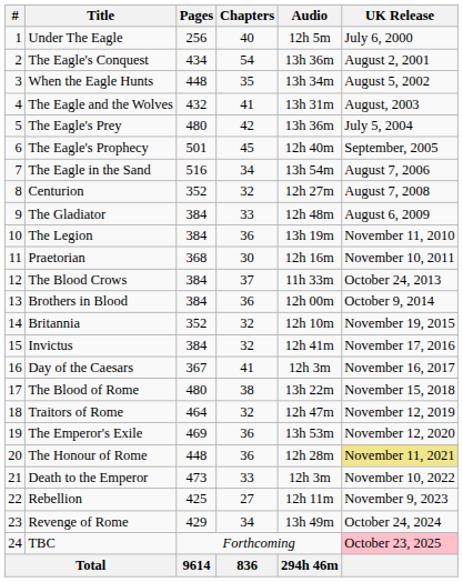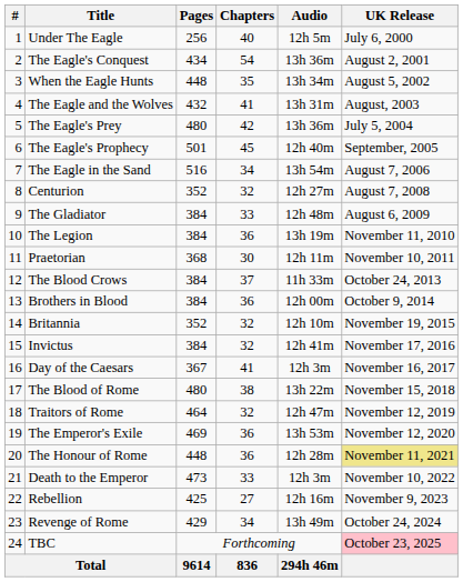 <table class="wikitable floatright" cellpadding="0">
 <tr>
 <th>#</th>
 <th>Title</th>
 <th>Pages</th>
 <th>Chapters</th>
 <th>Audio</th>
 <th>UK Release</th>
 </tr>
 <tr>
 <td align="right">1</td>
 <td>Under The Eagle</td>
 <td style="text-align:center;">256</td>
 <td style="text-align:center;">40</td>
 <td style="text-align:center;">12h 5m</td>
 <td>July 6, 2000</td>
 </tr>
 <tr>
 <td align="right">2</td>
 <td>The Eagle's Conquest</td>
 <td style="text-align:center;">434</td>
 <td style="text-align:center;">54</td>
 <td style="text-align:center;">13h 36m</td>
 <td>August 2, 2001</td>
 </tr>
 <tr>
 <td align="right">3</td>
 <td>When the Eagle Hunts</td>
 <td style="text-align:center;">448</td>
 <td style="text-align:center;">35</td>
 <td style="text-align:center;">13h 34m</td>
 <td>August 5, 2002</td>
 </tr>
 <tr>
 <td align="right">4</td>
 <td>The Eagle and the Wolves</td>
 <td style="text-align:center;">432</td>
 <td style="text-align:center;">41</td>
 <td style="text-align:center;">13h 31m</td>
 <td>August, 2003</td>
 </tr>
 <tr>
 <td align="right">5</td>
 <td>The Eagle's Prey</td>
 <td style="text-align:center;">480</td>
 <td style="text-align:center;">42</td>
 <td style="text-align:center;">13h 36m</td>
 <td>July 5, 2004</td>
 </tr>
 <tr>
 <td align="right">6</td>
 <td>The Eagle's Prophecy</td>
 <td style="text-align:center;">501</td>
 <td style="text-align:center;">45</td>
 <td style="text-align:center;">12h 40m</td>
 <td>September, 2005</td>
 </tr>
 <tr>
 <td align="right">7</td>
 <td>The Eagle in the Sand</td>
 <td style="text-align:center;">516</td>
 <td style="text-align:center;">34</td>
 <td style="text-align:center;">13h 54m</td>
 <td>August 7, 2006</td>
 </tr>
 <tr>
 <td align="right">8</td>
 <td>Centurion</td>
 <td style="text-align:center;">352</td>
 <td style="text-align:center;">32</td>
 <td style="text-align:center;">12h 27m</td>
 <td>August 7, 2008</td>
 </tr>
 <tr>
 <td align="right">9</td>
 <td>The Gladiator</td>
 <td style="text-align:center;">384</td>
 <td style="text-align:center;">33</td>
 <td style="text-align:center;">12h 48m</td>
 <td>August 6, 2009</td>
 </tr>
 <tr>
 <td align="right">10</td>
 <td>The Legion</td>
 <td style="text-align:center;">384</td>
 <td style="text-align:center;">36</td>
 <td style="text-align:center;">13h 19m</td>
 <td>November 11, 2010</td>
 </tr>
 <tr>
 <td align="right">11</td>
 <td>Praetorian</td>
 <td style="text-align:center;">368</td>
 <td style="text-align:center;">30</td>
-<td style="text-align:center;">12h 16m</td>
+<td style="text-align:center;">12h 11m</td>
 <td>November 10, 2011</td>
 </tr>
 <tr>
 <td align="right">12</td>
 <td>The Blood Crows</td>
 <td style="text-align:center;">384</td>
 <td style="text-align:center;">37</td>
 <td style="text-align:center;">11h 33m</td>
 <td>October 24, 2013</td>
 </tr>
 <tr>
 <td align="right">13</td>
 <td>Brothers in Blood</td>
 <td style="text-align:center;">384</td>
 <td style="text-align:center;">36</td>
 <td style="text-align:center;">12h 00m</td>
 <td>October 9, 2014</td>
 </tr>
 <tr>
 <td align="right">14</td>
 <td>Britannia</td>
 <td style="text-align:center;">352</td>
 <td style="text-align:center;">32</td>
 <td style="text-align:center;">12h 10m</td>
 <td>November 19, 2015</td>
 </tr>
 <tr>
 <td align="right">15</td>
 <td>Invictus</td>
 <td style="text-align:center;">384</td>
 <td style="text-align:center;">32</td>
 <td style="text-align:center;">12h 41m</td>
 <td>November 17, 2016</td>
 </tr>
 <tr>
 <td align="right">16</td>
 <td>Day of the Caesars</td>
 <td style="text-align:center;">367</td>
 <td style="text-align:center;">41</td>
 <td style="text-align:center;">12h 3m</td>
 <td>November 16, 2017</td>
 </tr>
 <tr>
 <td align="right">17</td>
 <td>The Blood of Rome</td>
 <td style="text-align:center;">480</td>
 <td style="text-align:center;">38</td>
 <td style="text-align:center;">13h 22m</td>
 <td>November 15, 2018</td>
 </tr>
 <tr>
 <td align="right">18</td>
 <td>Traitors of Rome</td>
 <td style="text-align:center;">464</td>
 <td style="text-align:center;">32</td>
 <td style="text-align:center;">12h 47m</td>
 <td>November 12, 2019</td>
 </tr>
 <tr>
 <td align="right">19</td>
 <td>The Emperor's Exile</td>
 <td style="text-align:center;">469</td>
 <td style="text-align:center;">36</td>
 <td style="text-align:center;">13h 53m</td>
 <td>November 12, 2020</td>
 </tr>
 <tr>
 <td align="right">20</td>
 <td>The Honour of Rome</td>
 <td style="text-align:center;">448</td>
 <td style="text-align:center;">36</td>
 <td style="text-align:center;">12h 28m</td>
 <td style="background: khaki;">November 11, 2021</td>
 </tr>
 <tr>
 <td align="right">21</td>
 <td>Death to the Emperor</td>
 <td style="text-align:center;">473</td>
 <td style="text-align:center;">33</td>
 <td style="text-align:center;">12h 3m</td>
 <td>November 10, 2022</td>
 </tr>
 <tr>
 <td align="right">22</td>
 <td>Rebellion</td>
 <td style="text-align:center;">425</td>
 <td style="text-align:center;">27</td>
-<td style="text-align:center;">12h 11m</td>
+<td style="text-align:center;">12h 16m</td>
 <td>November 9, 2023</td>
 </tr>
 <tr>
 <td align="right">23</td>
 <td>Revenge of Rome</td>
 <td style="text-align:center;">429</td>
 <td style="text-align:center;">34</td>
 <td style="text-align:center;">13h 49m</td>
 <td>October 24, 2024</td>
 </tr>
 <tr>
 <td align="right">24</td>
 <td>TBC</td>
 <td colspan="3" style="text-align:center;"><em>Forthcoming</em></td>
 <td style="background: pink;">October 23, 2025</td>
 </tr>
 <tr>
 <th colspan="2">Total</th>
 <th>9614</th>
 <th>836</th>
 <th>294h 46m</th>
 <th></th>
 </tr>
 </table>
